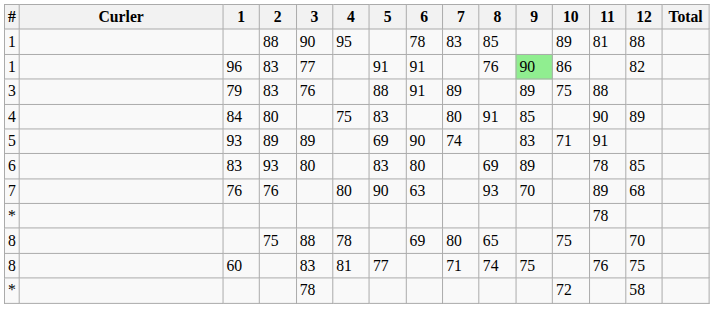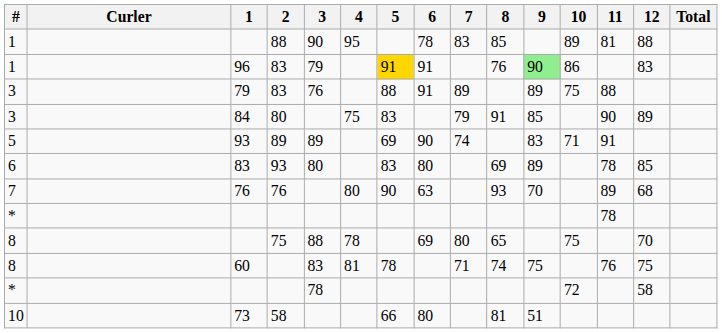 <table class="wikitable sortable">
 <tr>
 <th>#</th>
 <th width=200>Curler</th>
 <th width=30>1</th>
 <th width=30>2</th>
 <th width=30>3</th>
 <th width=30>4</th>
 <th width=30>5</th>
 <th width=30>6</th>
 <th width=30>7</th>
 <th width=30>8</th>
 <th width=30>9</th>
 <th width=30>10</th>
 <th width=30>11</th>
 <th width=30>12</th>
 <th width=40>Total</th>
 </tr>
 <tr>
 <td>1</td>
 <td></td>
 <td></td>
 <td>88</td>
 <td>90</td>
 <td>95</td>
 <td></td>
 <td>78</td>
 <td>83</td>
 <td>85</td>
 <td></td>
 <td>89</td>
 <td>81</td>
 <td>88</td>
 <td></td>
 </tr>
 <tr>
 <td>1</td>
 <td></td>
 <td>96</td>
 <td>83</td>
-<td>77</td>
+<td>79</td>
 <td></td>
-<td>91</td>
+<td style="background: gold;">91</td>
 <td>91</td>
 <td></td>
 <td>76</td>
 <td style="background: lightgreen;">90</td>
 <td>86</td>
 <td></td>
-<td>82</td>
+<td>83</td>
 <td></td>
 </tr>
 <tr>
 <td>3</td>
 <td></td>
 <td>79</td>
 <td>83</td>
 <td>76</td>
 <td></td>
 <td>88</td>
 <td>91</td>
 <td>89</td>
 <td></td>
 <td>89</td>
 <td>75</td>
 <td>88</td>
 <td></td>
 <td></td>
 </tr>
 <tr>
-<td>4</td>
+<td>3</td>
 <td></td>
 <td>84</td>
 <td>80</td>
 <td></td>
 <td>75</td>
 <td>83</td>
 <td></td>
-<td>80</td>
+<td>79</td>
 <td>91</td>
 <td>85</td>
 <td></td>
 <td>90</td>
 <td>89</td>
 <td></td>
 </tr>
 <tr>
 <td>5</td>
 <td></td>
 <td>93</td>
 <td>89</td>
 <td>89</td>
 <td></td>
 <td>69</td>
 <td>90</td>
 <td>74</td>
 <td></td>
 <td>83</td>
 <td>71</td>
 <td>91</td>
 <td></td>
 <td></td>
 </tr>
 <tr>
 <td>6</td>
 <td></td>
 <td>83</td>
 <td>93</td>
 <td>80</td>
 <td></td>
 <td>83</td>
 <td>80</td>
 <td></td>
 <td>69</td>
 <td>89</td>
 <td></td>
 <td>78</td>
 <td>85</td>
 <td></td>
 </tr>
 <tr>
 <td>7</td>
 <td></td>
 <td>76</td>
 <td>76</td>
 <td></td>
 <td>80</td>
 <td>90</td>
 <td>63</td>
 <td></td>
 <td>93</td>
 <td>70</td>
 <td></td>
 <td>89</td>
 <td>68</td>
 <td></td>
 </tr>
 <tr>
 <td>*</td>
 <td></td>
 <td></td>
 <td></td>
 <td></td>
 <td></td>
 <td></td>
 <td></td>
 <td></td>
 <td></td>
 <td></td>
 <td></td>
 <td>78</td>
 <td></td>
 <td></td>
 </tr>
 <tr>
 <td>8</td>
 <td></td>
 <td></td>
 <td>75</td>
 <td>88</td>
 <td>78</td>
 <td></td>
 <td>69</td>
 <td>80</td>
 <td>65</td>
 <td></td>
 <td>75</td>
 <td></td>
 <td>70</td>
 <td></td>
 </tr>
 <tr>
 <td>8</td>
 <td></td>
 <td>60</td>
 <td></td>
 <td>83</td>
 <td>81</td>
-<td>77</td>
+<td>78</td>
 <td></td>
 <td>71</td>
 <td>74</td>
 <td>75</td>
 <td></td>
 <td>76</td>
 <td>75</td>
 <td></td>
 </tr>
 <tr>
 <td>*</td>
 <td></td>
 <td></td>
 <td></td>
 <td>78</td>
 <td></td>
 <td></td>
 <td></td>
 <td></td>
 <td></td>
 <td></td>
 <td>72</td>
 <td></td>
 <td>58</td>
 <td></td>
 </tr>
+<tr>
+<td>10</td>
+<td></td>
+<td>73</td>
+<td>58</td>
+<td></td>
+<td></td>
+<td>66</td>
+<td>80</td>
+<td></td>
+<td>81</td>
+<td>51</td>
+<td></td>
+<td></td>
+<td></td>
+<td></td>
+</tr>
 </table>
